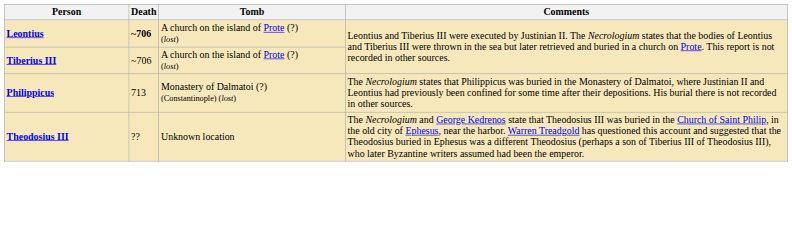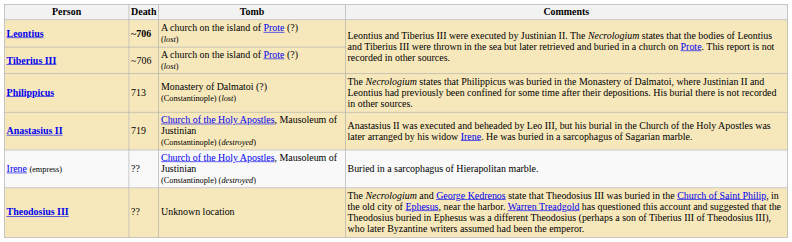 <table class="wikitable plainrowheaders" style="width:100%;">
 <tr>
 <th scope="col" width="16%">Person</th>
 <th scope="col" width="3%">Death</th>
 <th scope="col" width="24%">Tomb</th>
 <th scope="col" width="57%">Comments</th>
 </tr>
 <tr style="background:#f7e8bc;">
 <td><strong><a href='#'>Leontius</a></strong></td>
 <td><strong>~706</strong></td>
 <td>A church on the island of <a href='#'>Prote</a> (?)<br><small>(<em>lost</em>)</small></td>
 <td rowspan=2>Leontius and Tiberius III were executed by Justinian II. The <em>Necrologium</em> states that the bodies of Leontius and Tiberius III were thrown in the sea but later retrieved and buried in a church on <a href='#'>Prote</a>. This report is not recorded in other sources.</td>
 </tr>
 <tr style="background:#f7e8bc;">
 <td><strong><a href='#'>Tiberius III</a></strong></td>
 <td>~706</td>
 <td>A church on the island of <a href='#'>Prote</a> (?)<br><small>(<em>lost</em>)</small></td>
 </tr>
 <tr style="background:#f7e8bc;">
 <td><strong><a href='#'>Philippicus</a></strong></td>
 <td>713</td>
 <td>Monastery of Dalmatoi (?)<br><small>(Constantinople) (<em>lost</em>)</small></td>
 <td>The <em>Necrologium</em> states that Philippicus was buried in the Monastery of Dalmatoi, where Justinian II and Leontius had previously been confined for some time after their depositions. His burial there is not recorded in other sources.</td>
 </tr>
 <tr style="background:#f7e8bc;">
+<td><strong><a href='#'>Anastasius II</a></strong></td>
+<td>719</td>
+<td><a href='#'>Church of the Holy Apostles</a>, Mausoleum of Justinian<br><small>(Constantinople) (<em>destroyed</em>)</small></td>
+<td>Anastasius II was executed and beheaded by Leo III, but his burial in the Church of the Holy Apostles was later arranged by his widow <a href='#'>Irene</a>. He was buried in a sarcophagus of Sagarian marble.</td>
+</tr>
+<tr>
+<td><a href='#'>Irene</a> <small>(empress)</small></td>
+<td>??</td>
+<td><a href='#'>Church of the Holy Apostles</a>, Mausoleum of Justinian<br><small>(Constantinople) (<em>destroyed</em>)</small></td>
+<td>Buried in a sarcophagus of Hierapolitan marble.</td>
+</tr>
+<tr style="background:#f7e8bc;">
 <td><strong><a href='#'>Theodosius III</a></strong></td>
 <td>??</td>
 <td>Unknown location</td>
 <td>The <em>Necrologium</em> and <a href='#'>George Kedrenos</a> state that Theodosius III was buried in the <a href='#'>Church of Saint Philip</a>, in the old city of <a href='#'>Ephesus</a>, near the harbor. <a href='#'>Warren Treadgold</a> has questioned this account and suggested that the Theodosius buried in Ephesus was a different Theodosius (perhaps a son of Tiberius III of Theodosius III), who later Byzantine writers assumed had been the emperor.</td>
 </tr>
 </table>
